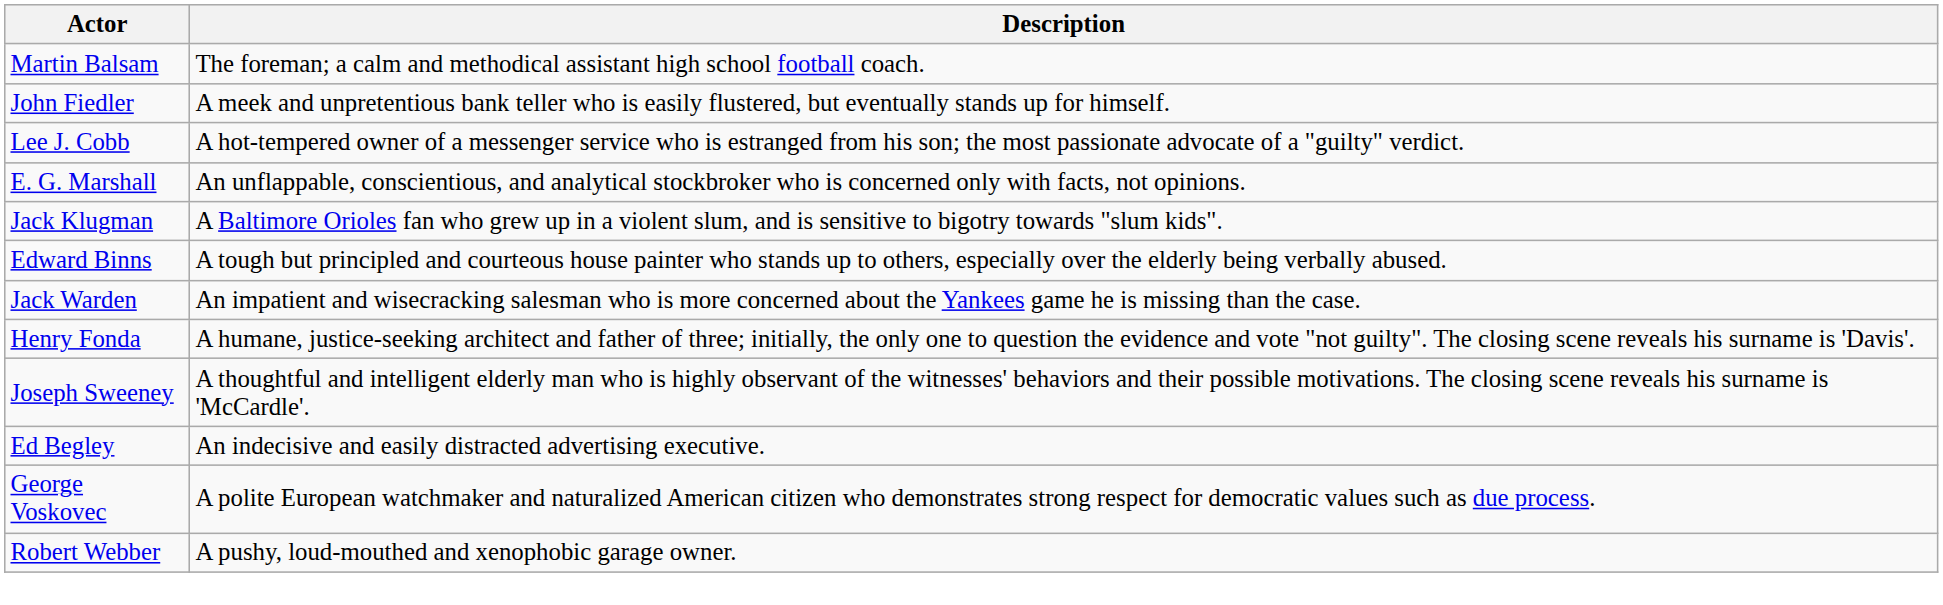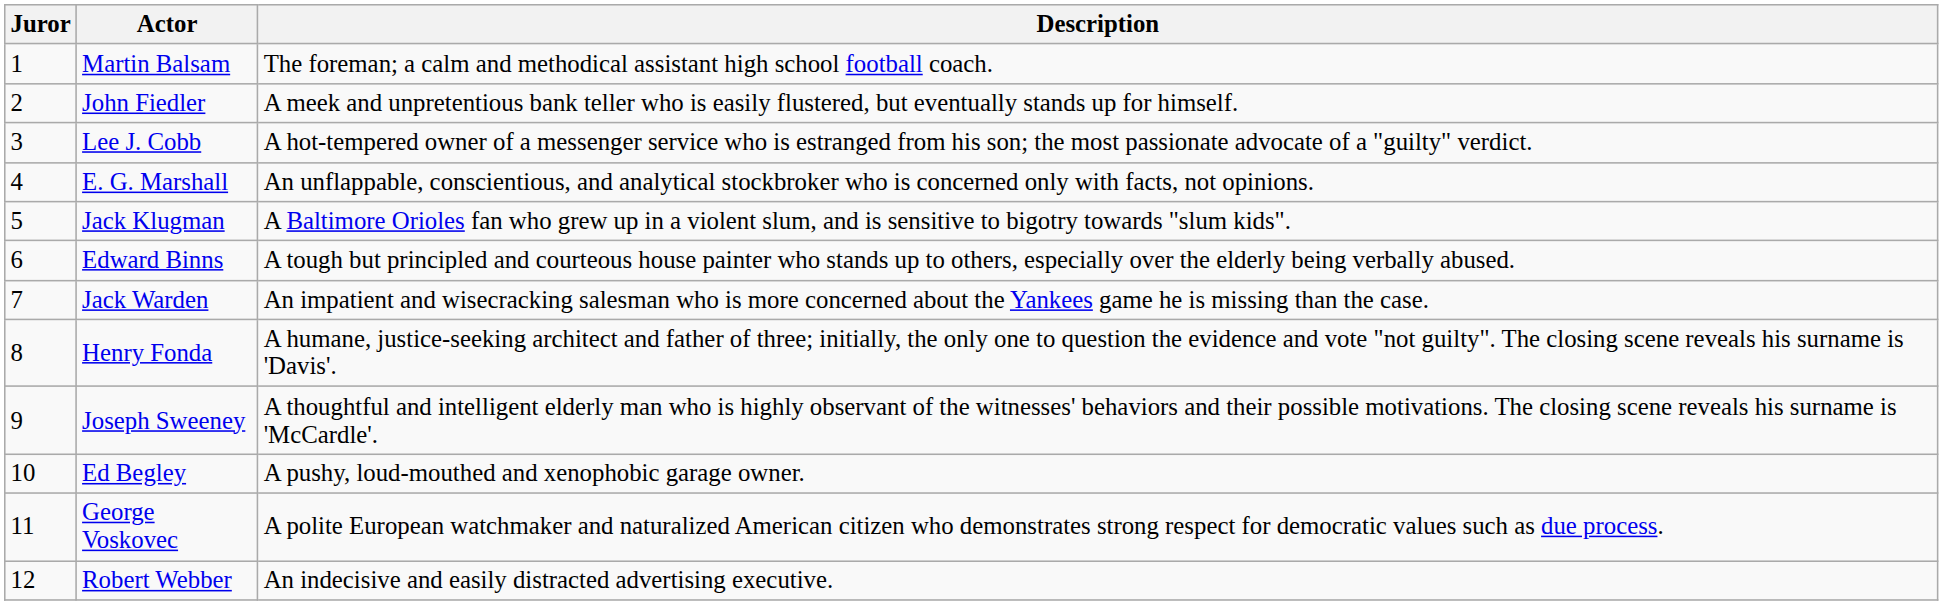 <table class="wikitable">
 <tr>
+<th>Juror</th>
 <th>Actor</th>
 <th>Description</th>
 </tr>
 <tr>
+<td>1</td>
 <td><a href='#'>Martin Balsam</a></td>
 <td>The foreman; a calm and methodical assistant high school <a href='#'>football</a> coach.</td>
 </tr>
 <tr>
+<td>2</td>
 <td><a href='#'>John Fiedler</a></td>
 <td>A meek and unpretentious bank teller who is easily flustered, but eventually stands up for himself.</td>
 </tr>
 <tr>
+<td>3</td>
 <td><a href='#'>Lee J. Cobb</a></td>
 <td>A hot-tempered owner of a messenger service who is estranged from his son; the most passionate advocate of a "guilty" verdict.</td>
 </tr>
 <tr>
+<td>4</td>
 <td><a href='#'>E. G. Marshall</a></td>
 <td>An unflappable, conscientious, and analytical stockbroker who is concerned only with facts, not opinions.</td>
 </tr>
 <tr>
+<td>5</td>
 <td><a href='#'>Jack Klugman</a></td>
 <td>A <a href='#'>Baltimore Orioles</a> fan who grew up in a violent slum, and is sensitive to bigotry towards "slum kids".</td>
 </tr>
 <tr>
+<td>6</td>
 <td><a href='#'>Edward Binns</a></td>
 <td>A tough but principled and courteous house painter who stands up to others, especially over the elderly being verbally abused.</td>
 </tr>
 <tr>
+<td>7</td>
 <td><a href='#'>Jack Warden</a></td>
 <td>An impatient and wisecracking salesman who is more concerned about the <a href='#'>Yankees</a> game he is missing than the case.</td>
 </tr>
 <tr>
+<td>8</td>
 <td><a href='#'>Henry Fonda</a></td>
 <td>A humane, justice-seeking architect and father of three; initially, the only one to question the evidence and vote "not guilty". The closing scene reveals his surname is 'Davis'.</td>
 </tr>
 <tr>
+<td>9</td>
 <td><a href='#'>Joseph Sweeney</a></td>
 <td>A thoughtful and intelligent elderly man who is highly observant of the witnesses' behaviors and their possible motivations. The closing scene reveals his surname is 'McCardle'.</td>
 </tr>
 <tr>
+<td>10</td>
 <td><a href='#'>Ed Begley</a></td>
-<td>An indecisive and easily distracted advertising executive.</td>
+<td>A pushy, loud-mouthed and xenophobic garage owner.</td>
 </tr>
 <tr>
+<td>11</td>
 <td><a href='#'>George Voskovec</a></td>
 <td>A polite European watchmaker and naturalized American citizen who demonstrates strong respect for democratic values such as <a href='#'>due process</a>.</td>
 </tr>
 <tr>
+<td>12</td>
 <td><a href='#'>Robert Webber</a></td>
-<td>A pushy, loud-mouthed and xenophobic garage owner.</td>
+<td>An indecisive and easily distracted advertising executive.</td>
 </tr>
 </table>
